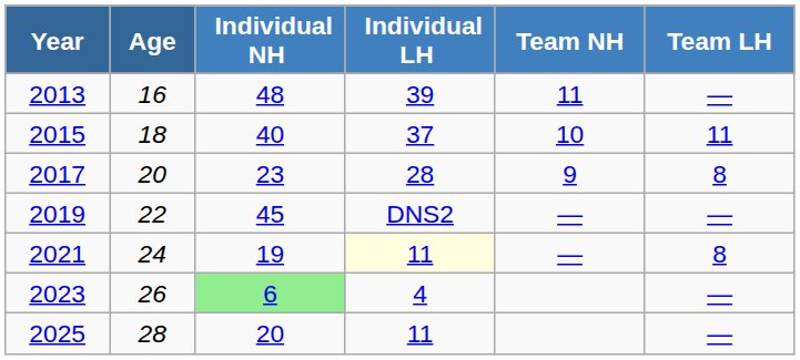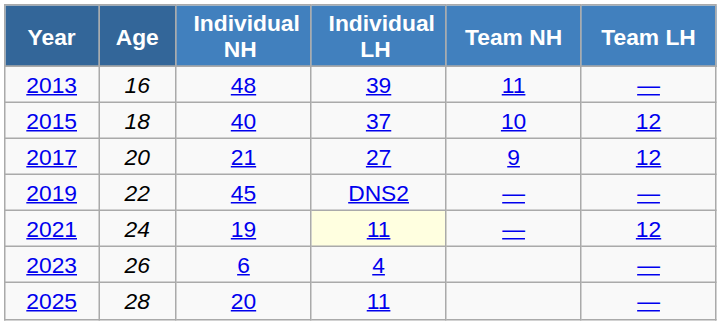 <table class="wikitable" style="font-size:95%; text-align:center; border:grey solid 1px; border-collapse:collapse;" width="30%">
 <tr>
 <th style="background-color:#369; color:white; width:50px;"> Year </th>
 <th style="background-color:#369; color:white; width:40px;"> Age </th>
 <th style="background-color:#4180be; color:white; width:75px;"> Individual NH </th>
 <th style="background-color:#4180be; color:white; width:75px;"> Individual LH </th>
 <th style="background-color:#4180be; color:white; width:75px;"> Team NH </th>
 <th style="background-color:#4180be; color:white; width:75px;"> Team LH </th>
 </tr>
 <tr style="background-color:#8CB2D8; color:white;">
 </tr>
 <tr style="background-color:#8CB2D8; color:white;">
 </tr>
 <tr align=center>
 <td><a href='#'>2013</a></td>
 <td><em>16</em></td>
 <td><a href='#'>48</a></td>
 <td><a href='#'>39</a></td>
 <td><a href='#'>11</a></td>
 <td><a href='#'>—</a></td>
 </tr>
 <tr align=center>
 <td><a href='#'>2015</a></td>
 <td><em>18</em></td>
 <td><a href='#'>40</a></td>
 <td><a href='#'>37</a></td>
 <td><a href='#'>10</a></td>
-<td><a href='#'>11</a></td>
+<td><a href='#'>12</a></td>
 </tr>
 <tr align=center>
 <td><a href='#'>2017</a></td>
 <td><em>20</em></td>
-<td><a href='#'>23</a></td>
-<td><a href='#'>28</a></td>
+<td><a href='#'>21</a></td>
+<td><a href='#'>27</a></td>
 <td><a href='#'>9</a></td>
-<td><a href='#'>8</a></td>
+<td><a href='#'>12</a></td>
 </tr>
 <tr align=center>
 <td><a href='#'>2019</a></td>
 <td><em>22</em></td>
 <td><a href='#'>45</a></td>
 <td><a href='#'>DNS2</a></td>
 <td><a href='#'>—</a></td>
 <td><a href='#'>—</a></td>
 </tr>
 <tr align=center>
 <td><a href='#'>2021</a></td>
 <td><em>24</em></td>
 <td><a href='#'>19</a></td>
 <td style="background: lightyellow;"><a href='#'>11</a></td>
 <td><a href='#'>—</a></td>
-<td><a href='#'>8</a></td>
+<td><a href='#'>12</a></td>
 </tr>
 <tr align=center>
 <td><a href='#'>2023</a></td>
 <td><em>26</em></td>
-<td style="background: lightgreen;"><a href='#'>6</a></td>
+<td><a href='#'>6</a></td>
 <td><a href='#'>4</a></td>
 <td></td>
 <td><a href='#'>—</a></td>
 </tr>
 <tr align=center>
 <td><a href='#'>2025</a></td>
 <td><em>28</em></td>
 <td><a href='#'>20</a></td>
 <td><a href='#'>11</a></td>
 <td></td>
 <td><a href='#'>—</a></td>
 </tr>
 </table>
